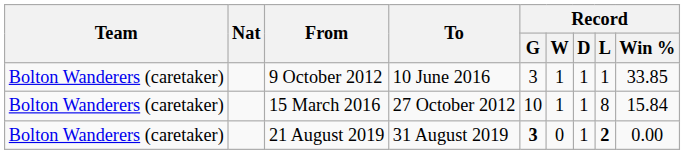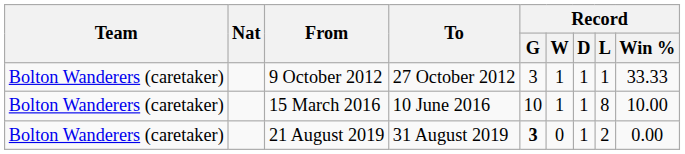 <table class="wikitable" style="text-align: center">
 <tr>
 <th rowspan="2">Team</th>
 <th rowspan="2">Nat</th>
 <th rowspan="2">From</th>
 <th rowspan="2">To</th>
 <th colspan="5">Record</th>
 </tr>
 <tr>
 <th>G</th>
 <th>W</th>
 <th>D</th>
 <th>L</th>
 <th>Win %</th>
 </tr>
 <tr>
 <td align=left><a href='#'>Bolton Wanderers</a> (caretaker)</td>
 <td></td>
 <td align=left>9 October 2012</td>
-<td align=left>10 June 2016</td>
+<td align=left>27 October 2012</td>
 <td>3</td>
 <td>1</td>
 <td>1</td>
 <td>1</td>
-<td>33.85</td>
+<td>33.33</td>
 </tr>
 <tr>
 <td align=left><a href='#'>Bolton Wanderers</a> (caretaker)</td>
 <td></td>
 <td align=left>15 March 2016</td>
-<td align=left>27 October 2012</td>
+<td align=left>10 June 2016</td>
 <td>10</td>
 <td>1</td>
 <td>1</td>
 <td>8</td>
-<td>15.84</td>
+<td>10.00</td>
 </tr>
 <tr>
 <td align=left><a href='#'>Bolton Wanderers</a> (caretaker)</td>
 <td></td>
 <td align=left>21 August 2019</td>
 <td align=left>31 August 2019</td>
 <td><strong>3</strong></td>
 <td>0</td>
 <td>1</td>
-<td><strong>2</strong></td>
+<td>2</td>
 <td>0.00</td>
 </tr>
 </table>
